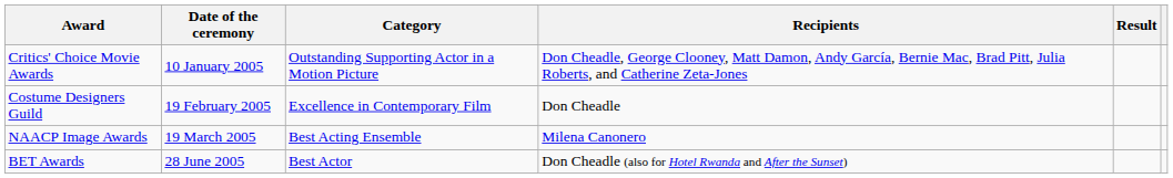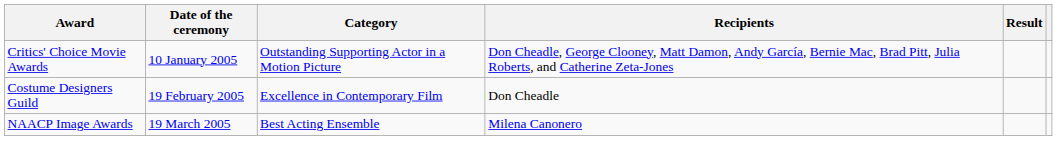 <table class="wikitable plainrowheaders sortable">
 <tr>
 <th scope="col">Award</th>
 <th scope="col">Date of the ceremony</th>
 <th scope="col">Category</th>
 <th scope="col">Recipients</th>
 <th scope="col">Result</th>
 <th class="unsortable" scope="col"></th>
 </tr>
 <tr>
 <td scope="row"><a href='#'>Critics' Choice Movie Awards</a></td>
 <td><a href='#'>10 January 2005</a></td>
 <td><a href='#'>Outstanding Supporting Actor in a Motion Picture</a></td>
 <td><a href='#'>Don Cheadle</a>, <a href='#'>George Clooney</a>, <a href='#'>Matt Damon</a>, <a href='#'>Andy García</a>, <a href='#'>Bernie Mac</a>, <a href='#'>Brad Pitt</a>, <a href='#'>Julia Roberts</a>, and <a href='#'>Catherine Zeta-Jones</a></td>
 <td></td>
 <td></td>
 </tr>
 <tr>
 <td><a href='#'>Costume Designers Guild</a></td>
 <td><a href='#'>19 February 2005</a></td>
 <td><a href='#'>Excellence in Contemporary Film</a></td>
 <td>Don Cheadle</td>
 <td></td>
 <td></td>
 </tr>
 <tr>
 <td><a href='#'>NAACP Image Awards</a></td>
 <td><a href='#'>19 March 2005</a></td>
 <td><a href='#'>Best Acting Ensemble</a></td>
 <td><a href='#'>Milena Canonero</a></td>
 <td></td>
 <td></td>
 </tr>
-<tr>
-<td scope="row"><a href='#'>BET Awards</a></td>
-<td><a href='#'>28 June 2005</a></td>
-<td><a href='#'>Best Actor</a></td>
-<td>Don Cheadle <small>(also for <em><a href='#'>Hotel Rwanda</a></em> and <em><a href='#'>After the Sunset</a></em>)</small></td>
-<td></td>
-<td></td>
-</tr>
 </table>
